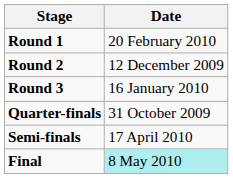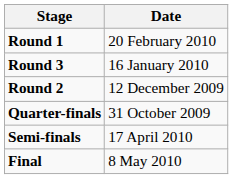 <table class="wikitable">
 <tr>
 <th><strong>Stage</strong></th>
 <th><strong>Date</strong></th>
 </tr>
 <tr>
 <td><strong>Round 1</strong></td>
 <td>20 February 2010</td>
 </tr>
 <tr>
+<td><strong>Round 3</strong></td>
+<td>16 January 2010</td>
+</tr>
+<tr>
 <td><strong>Round 2</strong></td>
 <td>12 December 2009</td>
-</tr>
-<tr>
-<td><strong>Round 3</strong></td>
-<td>16 January 2010</td>
 </tr>
 <tr>
 <td><strong>Quarter-finals</strong></td>
 <td>31 October 2009</td>
 </tr>
 <tr>
 <td><strong>Semi-finals</strong></td>
 <td>17 April 2010</td>
 </tr>
 <tr>
 <td><strong>Final</strong></td>
-<td style="background: paleturquoise;">8 May 2010</td>
+<td>8 May 2010</td>
 </tr>
 </table>
